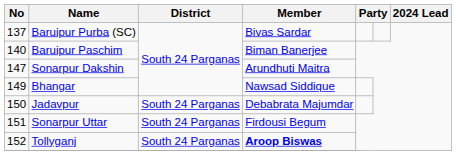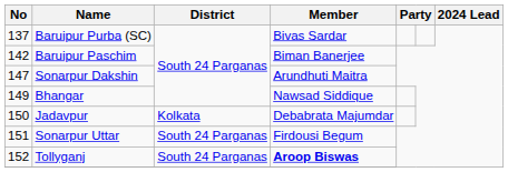 <table class="wikitable sortable">
 <tr>
 <th>No</th>
 <th>Name</th>
 <th>District</th>
 <th>Member</th>
 <th colspan="2">Party</th>
 <th colspan="2">2024 Lead</th>
 </tr>
 <tr>
 <td>137</td>
 <td><a href='#'>Baruipur Purba</a> (SC)</td>
 <td rowspan="4"><a href='#'>South 24 Parganas</a></td>
 <td><a href='#'>Bivas Sardar</a></td>
 <td></td>
 <td></td>
 </tr>
 <tr>
-<td>140</td>
+<td>142</td>
 <td><a href='#'>Baruipur Paschim</a></td>
 <td><a href='#'>Biman Banerjee</a></td>
 </tr>
 <tr>
 <td>147</td>
 <td><a href='#'>Sonarpur Dakshin</a></td>
 <td><a href='#'>Arundhuti Maitra</a></td>
 </tr>
 <tr>
 <td>149</td>
 <td><a href='#'>Bhangar</a></td>
 <td><a href='#'>Nawsad Siddique</a></td>
 <td></td>
 </tr>
 <tr>
 <td>150</td>
 <td><a href='#'>Jadavpur</a></td>
-<td><a href='#'>South 24 Parganas</a></td>
+<td><a href='#'>Kolkata</a></td>
 <td><a href='#'>Debabrata Majumdar</a></td>
 <td></td>
 </tr>
 <tr>
 <td>151</td>
 <td><a href='#'>Sonarpur Uttar</a></td>
 <td><a href='#'>South 24 Parganas</a></td>
 <td><a href='#'>Firdousi Begum</a></td>
 </tr>
 <tr>
 <td>152</td>
 <td><a href='#'>Tollyganj</a></td>
 <td><a href='#'>South 24 Parganas</a></td>
 <td><strong><a href='#'>Aroop Biswas</a></strong></td>
 </tr>
 <tr>
 </tr>
 </table>
